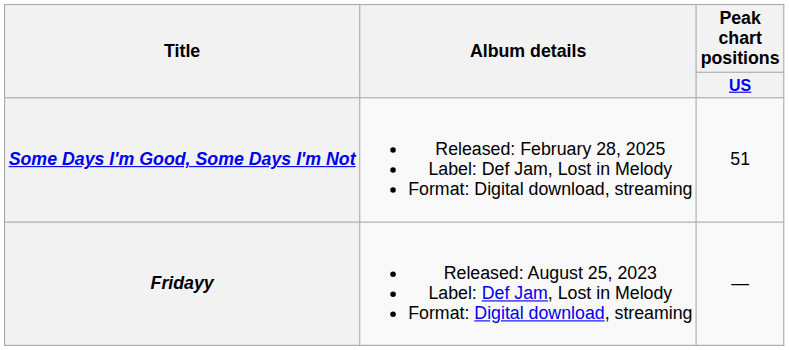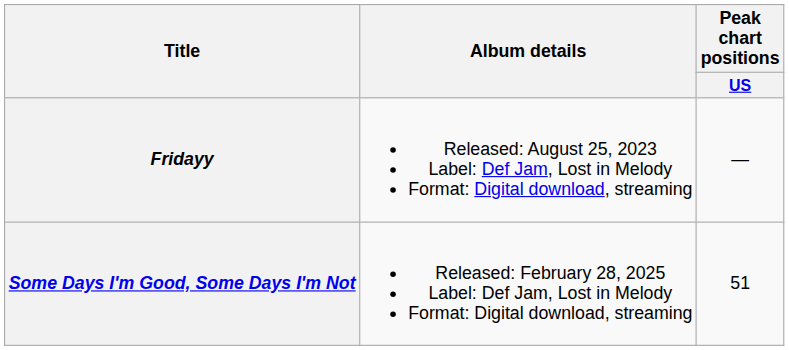 <table class="wikitable plainrowheaders" style="text-align:center;" border="1">
 <tr>
 <th scope="col" rowspan="2">Title</th>
 <th scope="col" rowspan="2">Album details</th>
 <th scope="col">Peak chart positions</th>
 </tr>
 <tr>
 <th scope="col" style="width:3em;font-size:90%;"><a href='#'>US</a><br></th>
 </tr>
 <tr>
+<th scope="row"><em>Fridayy</em></th>
+<td><br><ul><li>Released: August 25, 2023</li><li>Label: <a href='#'>Def Jam</a>, Lost in Melody</li><li>Format: <a href='#'>Digital download</a>, streaming</li></ul></td>
+<td>—</td>
+</tr>
+<tr>
 <th scope="row"><em><a href='#'>Some Days I'm Good, Some Days I'm Not</a></em></th>
 <td><br><ul><li>Released: February 28, 2025</li><li>Label: Def Jam, Lost in Melody</li><li>Format: Digital download, streaming</li></ul></td>
 <td>51</td>
 </tr>
-<tr>
-<th scope="row"><em>Fridayy</em></th>
-<td><br><ul><li>Released: August 25, 2023</li><li>Label: <a href='#'>Def Jam</a>, Lost in Melody</li><li>Format: <a href='#'>Digital download</a>, streaming</li></ul></td>
-<td>—</td>
-</tr>
 </table>
